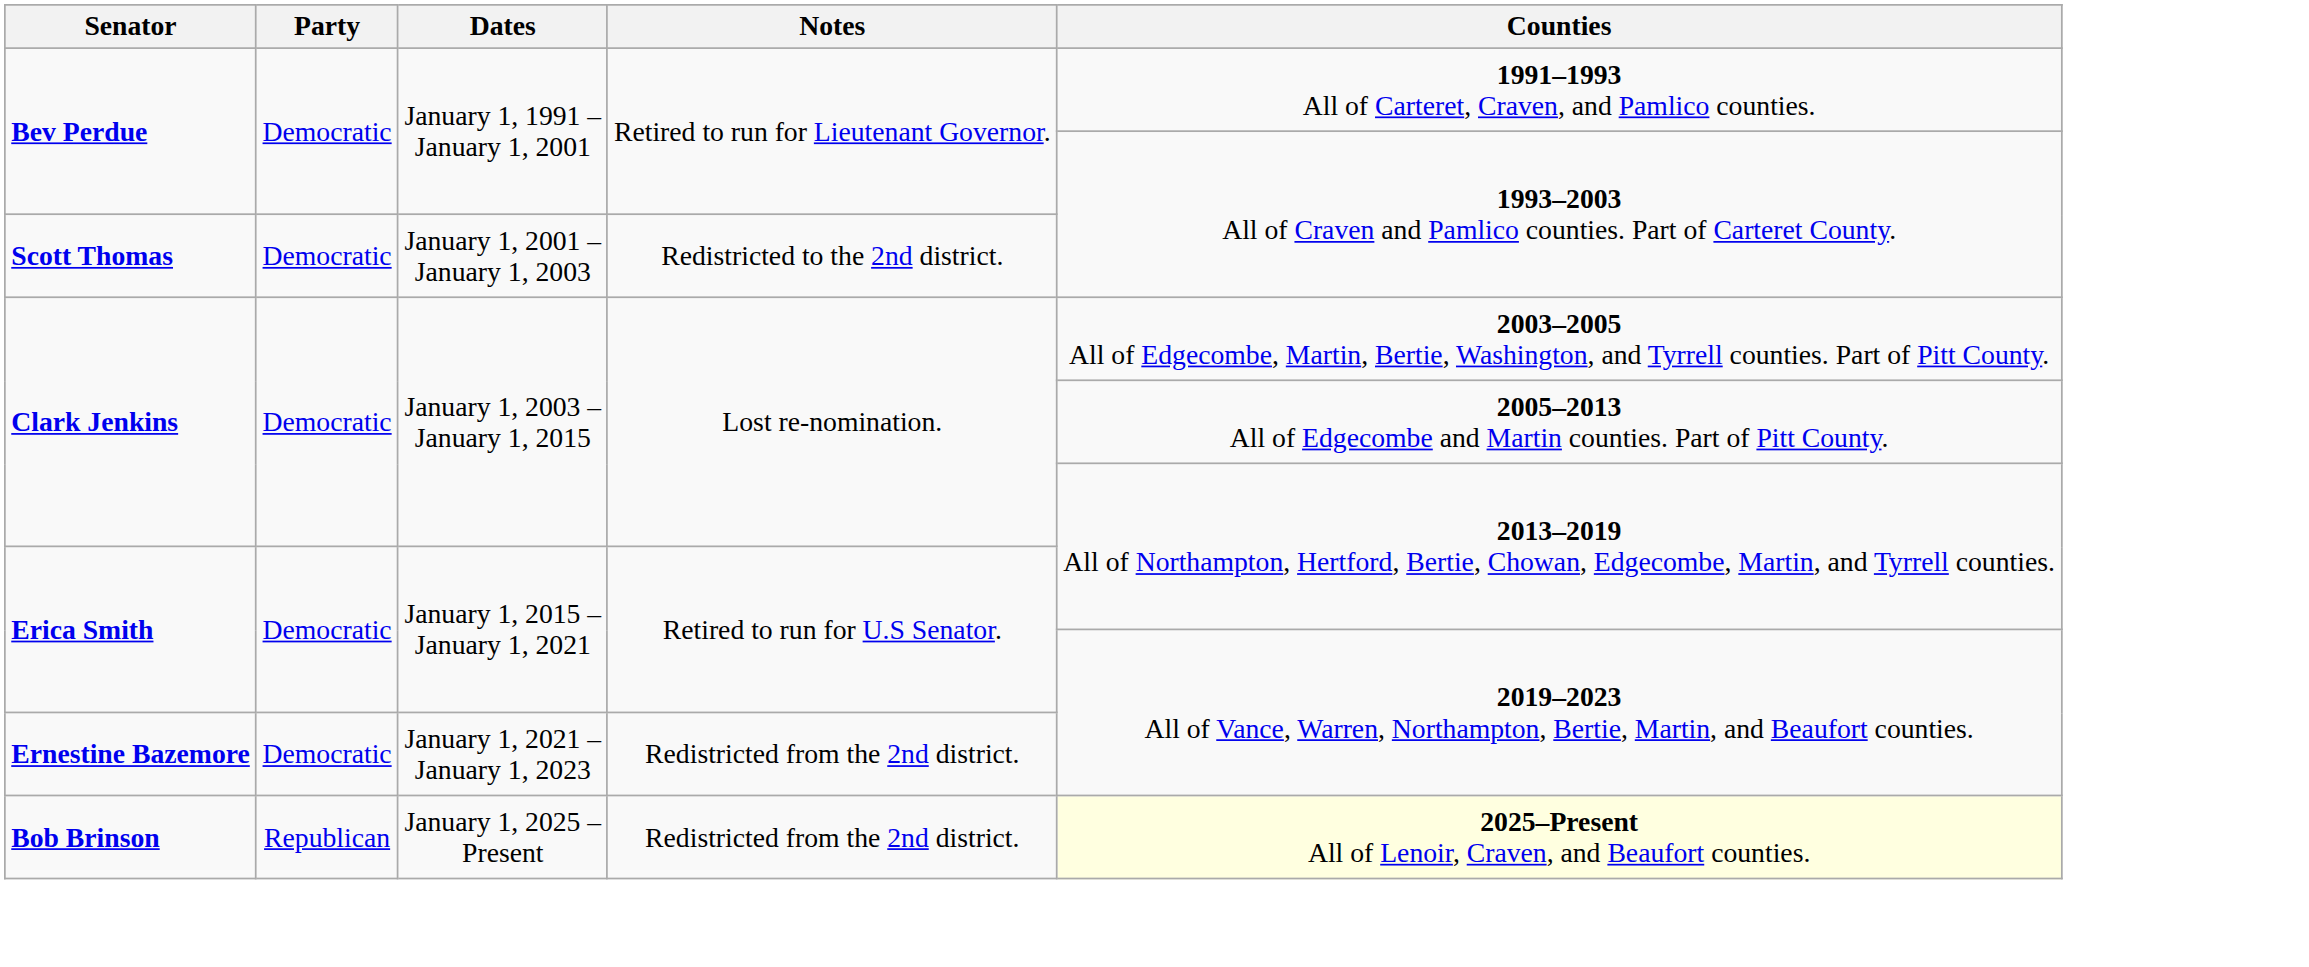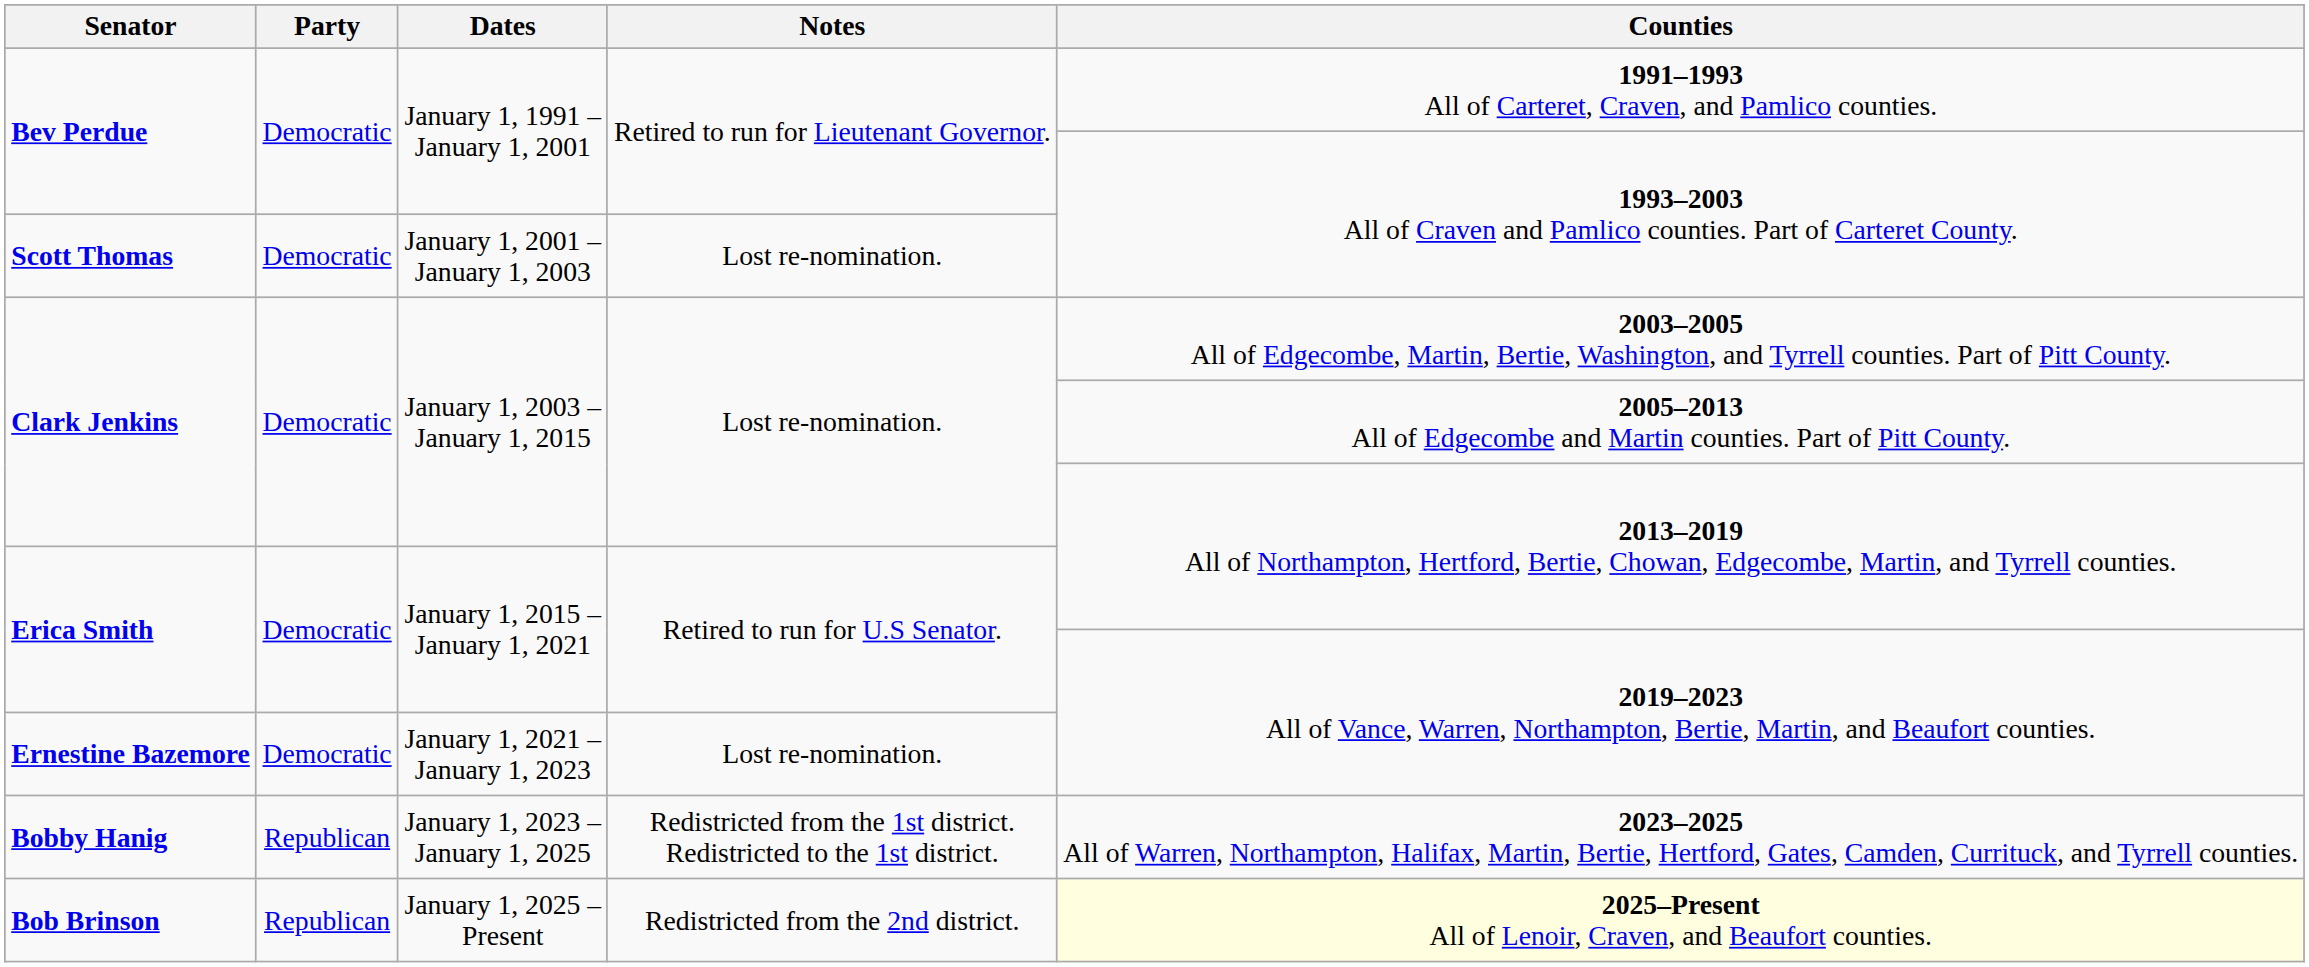 <table class=wikitable style="text-align:center">
 <tr>
 <th>Senator</th>
 <th>Party</th>
 <th>Dates</th>
 <th>Notes</th>
 <th>Counties</th>
 </tr>
 <tr style="height:3em">
 <td rowspan=2 align=left><strong><a href='#'>Bev Perdue</a></strong></td>
 <td rowspan=2 ><a href='#'>Democratic</a></td>
 <td rowspan=2 nowrap>January 1, 1991 – <br> January 1, 2001</td>
 <td rowspan=2>Retired to run for <a href='#'>Lieutenant Governor</a>.</td>
 <td><strong>1991–1993</strong><br> All of <a href='#'>Carteret</a>, <a href='#'>Craven</a>, and <a href='#'>Pamlico</a> counties.</td>
 </tr>
 <tr style="height:3em">
 <td rowspan=2><strong>1993–2003</strong><br> All of <a href='#'>Craven</a> and <a href='#'>Pamlico</a> counties. Part of <a href='#'>Carteret County</a>.</td>
 </tr>
 <tr style="height:3em">
 <td align=left><strong><a href='#'>Scott Thomas</a></strong></td>
 <td><a href='#'>Democratic</a></td>
 <td nowrap>January 1, 2001 – <br> January 1, 2003</td>
-<td>Redistricted to the <a href='#'>2nd</a> district.</td>
+<td>Lost re-nomination.</td>
 </tr>
 <tr style="height:3em">
 <td rowspan=3 align=left><strong><a href='#'>Clark Jenkins</a></strong></td>
 <td rowspan=3 ><a href='#'>Democratic</a></td>
 <td rowspan=3 nowrap>January 1, 2003 – <br> January 1, 2015</td>
 <td rowspan=3>Lost re-nomination.</td>
 <td><strong>2003–2005</strong><br> All of <a href='#'>Edgecombe</a>, <a href='#'>Martin</a>, <a href='#'>Bertie</a>, <a href='#'>Washington</a>, and <a href='#'>Tyrrell</a> counties. Part of <a href='#'>Pitt County</a>.</td>
 </tr>
 <tr style="height:3em">
 <td><strong>2005–2013</strong><br> All of <a href='#'>Edgecombe</a> and <a href='#'>Martin</a> counties. Part of <a href='#'>Pitt County</a>.</td>
 </tr>
 <tr style="height:3em">
 <td rowspan=2><strong>2013–2019</strong><br> All of <a href='#'>Northampton</a>, <a href='#'>Hertford</a>, <a href='#'>Bertie</a>, <a href='#'>Chowan</a>, <a href='#'>Edgecombe</a>, <a href='#'>Martin</a>, and <a href='#'>Tyrrell</a> counties.</td>
 </tr>
 <tr style="height:3em">
 <td rowspan=2 align=left><strong><a href='#'>Erica Smith</a></strong></td>
 <td rowspan=2 ><a href='#'>Democratic</a></td>
 <td rowspan=2 nowrap>January 1, 2015 – <br> January 1, 2021</td>
 <td rowspan=2>Retired to run for <a href='#'>U.S Senator</a>.</td>
 </tr>
 <tr style="height:3em">
 <td rowspan=2><strong>2019–2023</strong><br> All of <a href='#'>Vance</a>, <a href='#'>Warren</a>, <a href='#'>Northampton</a>, <a href='#'>Bertie</a>, <a href='#'>Martin</a>, and <a href='#'>Beaufort</a> counties.</td>
 </tr>
 <tr style="height:3em">
 <td align=left><strong><a href='#'>Ernestine Bazemore</a></strong></td>
 <td><a href='#'>Democratic</a></td>
 <td nowrap>January 1, 2021 – <br> January 1, 2023</td>
-<td>Redistricted from the <a href='#'>2nd</a> district.</td>
+<td>Lost re-nomination.</td>
+</tr>
+<tr style="height:3em">
+<td align=left><strong><a href='#'>Bobby Hanig</a></strong></td>
+<td><a href='#'>Republican</a></td>
+<td nowrap>January 1, 2023 – <br> January 1, 2025</td>
+<td>Redistricted from the <a href='#'>1st</a> district. <br> Redistricted to the <a href='#'>1st</a> district.</td>
+<td><strong>2023–2025</strong><br> All of <a href='#'>Warren</a>, <a href='#'>Northampton</a>, <a href='#'>Halifax</a>, <a href='#'>Martin</a>, <a href='#'>Bertie</a>, <a href='#'>Hertford</a>, <a href='#'>Gates</a>, <a href='#'>Camden</a>, <a href='#'>Currituck</a>, and <a href='#'>Tyrrell</a> counties.</td>
 </tr>
 <tr style="height:3em">
 <td align=left><strong><a href='#'>Bob Brinson</a></strong></td>
 <td><a href='#'>Republican</a></td>
 <td nowrap>January 1, 2025 – <br> Present</td>
 <td>Redistricted from the <a href='#'>2nd</a> district.</td>
 <td style="background: lightyellow;"><strong>2025–Present</strong><br> All of <a href='#'>Lenoir</a>, <a href='#'>Craven</a>, and <a href='#'>Beaufort</a> counties.</td>
 </tr>
 </table>
